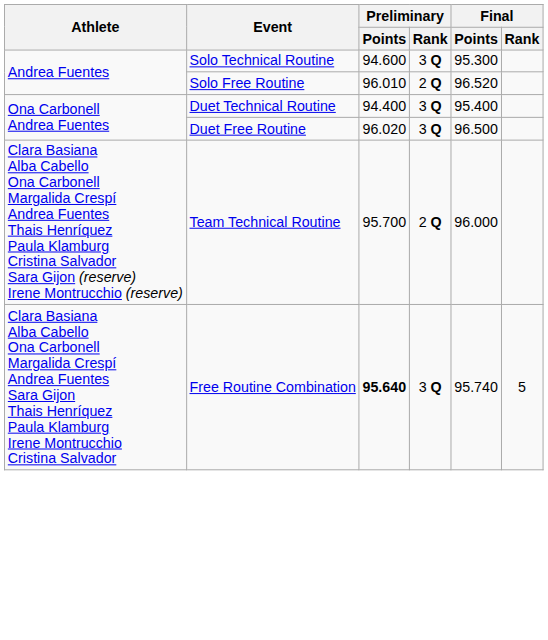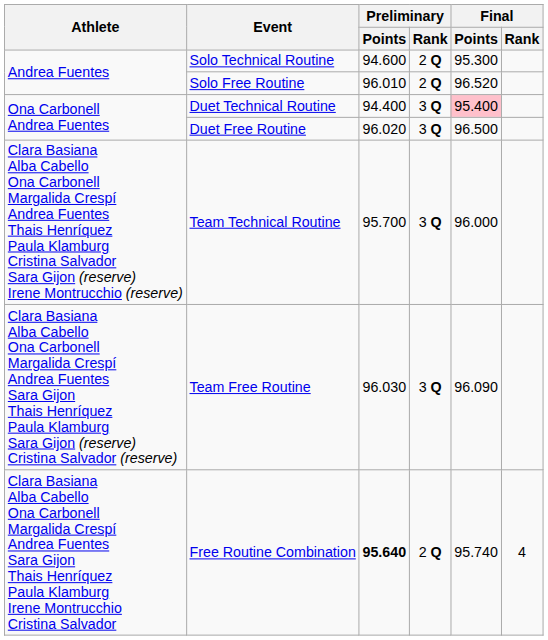 <table class=wikitable style="font-size:90%">
 <tr>
 <th rowspan="2">Athlete</th>
 <th rowspan="2">Event</th>
 <th colspan="2">Preliminary</th>
 <th colspan="2">Final</th>
 </tr>
 <tr>
 <th>Points</th>
 <th>Rank</th>
 <th>Points</th>
 <th>Rank</th>
 </tr>
 <tr>
 <td rowspan="2"><a href='#'>Andrea Fuentes</a></td>
 <td><a href='#'>Solo Technical Routine</a></td>
 <td align=center>94.600</td>
-<td align=center>3 <strong>Q</strong></td>
+<td align=center>2 <strong>Q</strong></td>
 <td align=center>95.300</td>
 <td align=center></td>
 </tr>
 <tr>
 <td><a href='#'>Solo Free Routine</a></td>
 <td align=center>96.010</td>
 <td align=center>2 <strong>Q</strong></td>
 <td align=center>96.520</td>
 <td align=center></td>
 </tr>
 <tr>
 <td rowspan="2"><a href='#'>Ona Carbonell</a><br><a href='#'>Andrea Fuentes</a></td>
 <td><a href='#'>Duet Technical Routine</a></td>
 <td align=center>94.400</td>
 <td align=center>3 <strong>Q</strong></td>
-<td align=center>95.400</td>
+<td align=center style="background: pink;">95.400</td>
 <td align=center></td>
 </tr>
 <tr>
 <td><a href='#'>Duet Free Routine</a></td>
 <td align=center>96.020</td>
 <td align=center>3 <strong>Q</strong></td>
 <td align=center>96.500</td>
 <td align=center></td>
 </tr>
 <tr>
 <td rowspan="1"><a href='#'>Clara Basiana</a><br><a href='#'>Alba Cabello</a><br><a href='#'>Ona Carbonell</a><br><a href='#'>Margalida Crespí</a><br><a href='#'>Andrea Fuentes</a><br><a href='#'>Thais Henríquez</a><br><a href='#'>Paula Klamburg</a><br><a href='#'>Cristina Salvador</a><br><a href='#'>Sara Gijon</a> <em>(reserve)</em><br><a href='#'>Irene Montrucchio</a> <em>(reserve)</em></td>
 <td><a href='#'>Team Technical Routine</a></td>
 <td align=center>95.700</td>
-<td align=center>2 <strong>Q</strong></td>
+<td align=center>3 <strong>Q</strong></td>
 <td align=center>96.000</td>
+<td align=center></td>
+</tr>
+<tr>
+<td rowspan="1"><a href='#'>Clara Basiana</a><br><a href='#'>Alba Cabello</a><br><a href='#'>Ona Carbonell</a><br><a href='#'>Margalida Crespí</a><br><a href='#'>Andrea Fuentes</a><br><a href='#'>Sara Gijon</a><br><a href='#'>Thais Henríquez</a><br><a href='#'>Paula Klamburg</a><br><a href='#'>Sara Gijon</a> <em>(reserve)</em><br><a href='#'>Cristina Salvador</a> <em>(reserve)</em></td>
+<td><a href='#'>Team Free Routine</a></td>
+<td align=center>96.030</td>
+<td align=center>3 <strong>Q</strong></td>
+<td align=center>96.090</td>
 <td align=center></td>
 </tr>
 <tr>
 <td rowspan="1"><a href='#'>Clara Basiana</a><br><a href='#'>Alba Cabello</a><br><a href='#'>Ona Carbonell</a><br><a href='#'>Margalida Crespí</a><br><a href='#'>Andrea Fuentes</a><br><a href='#'>Sara Gijon</a><br><a href='#'>Thais Henríquez</a><br><a href='#'>Paula Klamburg</a><br><a href='#'>Irene Montrucchio</a><br><a href='#'>Cristina Salvador</a></td>
 <td><a href='#'>Free Routine Combination</a></td>
 <td align=center><strong>95.640</strong></td>
-<td align=center>3 <strong>Q</strong></td>
+<td align=center>2 <strong>Q</strong></td>
 <td align=center>95.740</td>
-<td align=center>5</td>
+<td align=center>4</td>
 </tr>
 </table>
